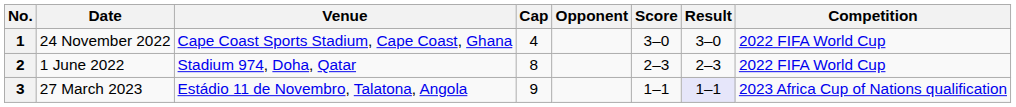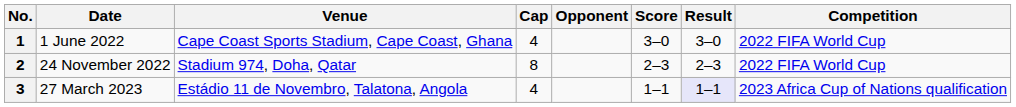 <table class="wikitable sortable">
 <tr>
 <th>No.</th>
 <th>Date</th>
 <th>Venue</th>
 <th>Cap</th>
 <th>Opponent</th>
 <th>Score</th>
 <th>Result</th>
 <th>Competition</th>
 </tr>
 <tr>
 <th>1</th>
-<td>24 November 2022</td>
+<td>1 June 2022</td>
 <td><a href='#'>Cape Coast Sports Stadium</a>, <a href='#'>Cape Coast</a>, <a href='#'>Ghana</a></td>
 <td align=center>4</td>
 <td></td>
 <td align=center>3–0</td>
 <td align="center">3–0</td>
 <td><a href='#'>2022 FIFA World Cup</a></td>
 </tr>
 <tr>
 <th>2</th>
-<td>1 June 2022</td>
+<td>24 November 2022</td>
 <td><a href='#'>Stadium 974</a>, <a href='#'>Doha</a>, <a href='#'>Qatar</a></td>
 <td align=center>8</td>
 <td></td>
 <td align=center>2–3</td>
 <td align="center">2–3</td>
 <td><a href='#'>2022 FIFA World Cup</a></td>
 </tr>
 <tr>
 <th>3</th>
 <td>27 March 2023</td>
 <td><a href='#'>Estádio 11 de Novembro</a>, <a href='#'>Talatona</a>, <a href='#'>Angola</a></td>
-<td align=center>9</td>
+<td align=center>4</td>
 <td></td>
 <td align=center>1–1</td>
 <td align="center" style="background: lavender;">1–1</td>
 <td><a href='#'>2023 Africa Cup of Nations qualification</a></td>
 </tr>
 </table>
